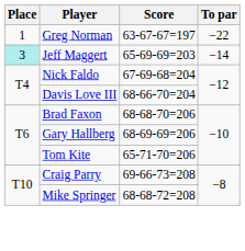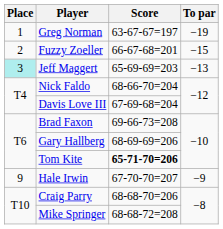 <table class="wikitable">
 <tr>
 <th>Place</th>
 <th>Player</th>
 <th>Score</th>
 <th>To par</th>
 </tr>
 <tr>
 <td align=center>1</td>
 <td> <a href='#'>Greg Norman</a></td>
 <td align=center>63-67-67=197</td>
-<td align=center>−22</td>
+<td align=center>−19</td>
+</tr>
+<tr>
+<td align=center>2</td>
+<td> <a href='#'>Fuzzy Zoeller</a></td>
+<td align=center>66-67-68=201</td>
+<td align=center>−15</td>
 </tr>
 <tr>
 <td align=center style="background: paleturquoise;">3</td>
 <td> <a href='#'>Jeff Maggert</a></td>
 <td align=center>65-69-69=203</td>
-<td align=center>−14</td>
+<td align=center>−13</td>
 </tr>
 <tr>
 <td rowspan=2 align=center>T4</td>
 <td> <a href='#'>Nick Faldo</a></td>
-<td align=center>67-69-68=204</td>
+<td align=center>68-66-70=204</td>
 <td rowspan=2 align=center>−12</td>
 </tr>
 <tr>
 <td> <a href='#'>Davis Love III</a></td>
-<td align=center>68-66-70=204</td>
+<td align=center>67-69-68=204</td>
 </tr>
 <tr>
 <td rowspan=3 align=center>T6</td>
 <td> <a href='#'>Brad Faxon</a></td>
-<td align=center>68-68-70=206</td>
+<td align=center>69-66-73=208</td>
 <td rowspan=3 align=center>−10</td>
 </tr>
 <tr>
 <td> <a href='#'>Gary Hallberg</a></td>
 <td align=center>68-69-69=206</td>
 </tr>
 <tr>
 <td> <a href='#'>Tom Kite</a></td>
-<td align=center>65-71-70=206</td>
+<td align=center><strong>65-71-70=206</strong></td>
+</tr>
+<tr>
+<td align=center>9</td>
+<td> <a href='#'>Hale Irwin</a></td>
+<td align=center>67-70-70=207</td>
+<td align=center>−9</td>
 </tr>
 <tr>
 <td rowspan=2 align=center>T10</td>
 <td> <a href='#'>Craig Parry</a></td>
-<td align=center>69-66-73=208</td>
+<td align=center>68-68-70=206</td>
 <td rowspan=2 align=center>−8</td>
 </tr>
 <tr>
 <td> <a href='#'>Mike Springer</a></td>
 <td align=center>68-68-72=208</td>
 </tr>
 </table>
